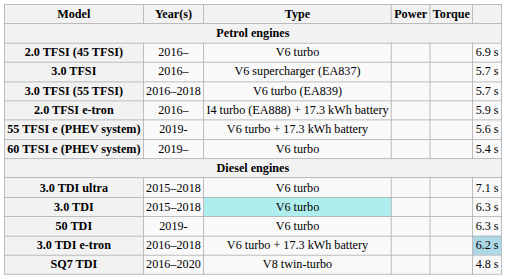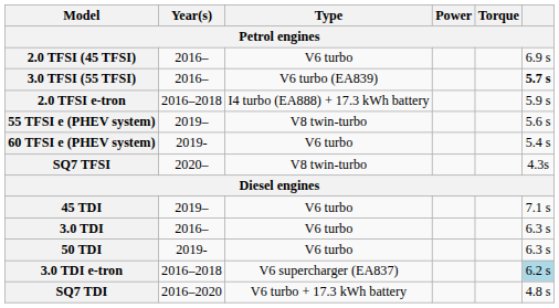 <table class="wikitable" style="text-align: center;">
 <tr style="vertical-align:middle;">
 <th>Model</th>
 <th>Year(s)</th>
 <th>Type</th>
 <th>Power</th>
 <th>Torque</th>
 <th></th>
 </tr>
 <tr>
 <th colspan="6" style="text-align:center">Petrol engines</th>
 </tr>
 <tr>
 <th>2.0 TFSI (45 TFSI)</th>
 <td>2016–</td>
 <td> V6 turbo</td>
 <td></td>
 <td></td>
 <td>6.9 s</td>
 </tr>
 <tr>
-<th>3.0 TFSI</th>
+<th>3.0 TFSI (55 TFSI)</th>
 <td>2016–</td>
-<td> V6 supercharger (EA837)</td>
-<td></td>
-<td></td>
-<td>5.7 s</td>
-</tr>
-<tr>
-<th>3.0 TFSI (55 TFSI)</th>
-<td>2016–2018</td>
 <td> V6 turbo (EA839)</td>
 <td></td>
 <td></td>
-<td>5.7 s</td>
+<td><strong>5.7 s</strong></td>
 </tr>
 <tr>
 <th>2.0 TFSI e-tron</th>
-<td>2016–</td>
+<td>2016–2018</td>
 <td> I4 turbo (EA888) + 17.3 kWh battery</td>
 <td></td>
 <td></td>
 <td>5.9 s</td>
 </tr>
 <tr>
 <th>55 TFSI e (PHEV system)</th>
-<td>2019-</td>
-<td> V6 turbo + 17.3 kWh battery</td>
+<td>2019–</td>
+<td> V8 twin-turbo</td>
 <td></td>
 <td></td>
 <td>5.6 s</td>
 </tr>
 <tr>
 <th>60 TFSI e (PHEV system)</th>
-<td>2019–</td>
+<td>2019-</td>
 <td> V6 turbo</td>
 <td></td>
 <td></td>
 <td>5.4 s</td>
 </tr>
 <tr>
+<th>SQ7 TFSI</th>
+<td>2020–</td>
+<td> V8 twin-turbo</td>
+<td></td>
+<td></td>
+<td>4.3s</td>
+</tr>
+<tr>
 <th colspan="6" style="text-align:center">Diesel engines</th>
 </tr>
 <tr>
-<th>3.0 TDI ultra</th>
-<td>2015–2018</td>
+<th>45 TDI</th>
+<td>2019–</td>
 <td> V6 turbo</td>
 <td></td>
 <td></td>
 <td>7.1 s</td>
 </tr>
 <tr>
 <th>3.0 TDI</th>
-<td>2015–2018</td>
-<td style="background: paleturquoise;"> V6 turbo</td>
+<td>2016–</td>
+<td> V6 turbo</td>
 <td></td>
 <td></td>
 <td>6.3 s</td>
 </tr>
 <tr>
 <th>50 TDI</th>
 <td>2019-</td>
 <td> V6 turbo</td>
 <td></td>
 <td></td>
 <td>6.3 s</td>
 </tr>
 <tr>
 <th>3.0 TDI e-tron</th>
 <td>2016–2018</td>
-<td> V6 turbo + 17.3 kWh battery</td>
+<td> V6 supercharger (EA837)</td>
 <td></td>
 <td></td>
 <td style="background: lightblue;">6.2 s</td>
 </tr>
 <tr>
 <th>SQ7 TDI</th>
 <td>2016–2020</td>
-<td> V8 twin-turbo</td>
+<td> V6 turbo + 17.3 kWh battery</td>
 <td></td>
 <td></td>
 <td>4.8 s</td>
 </tr>
 </table>
